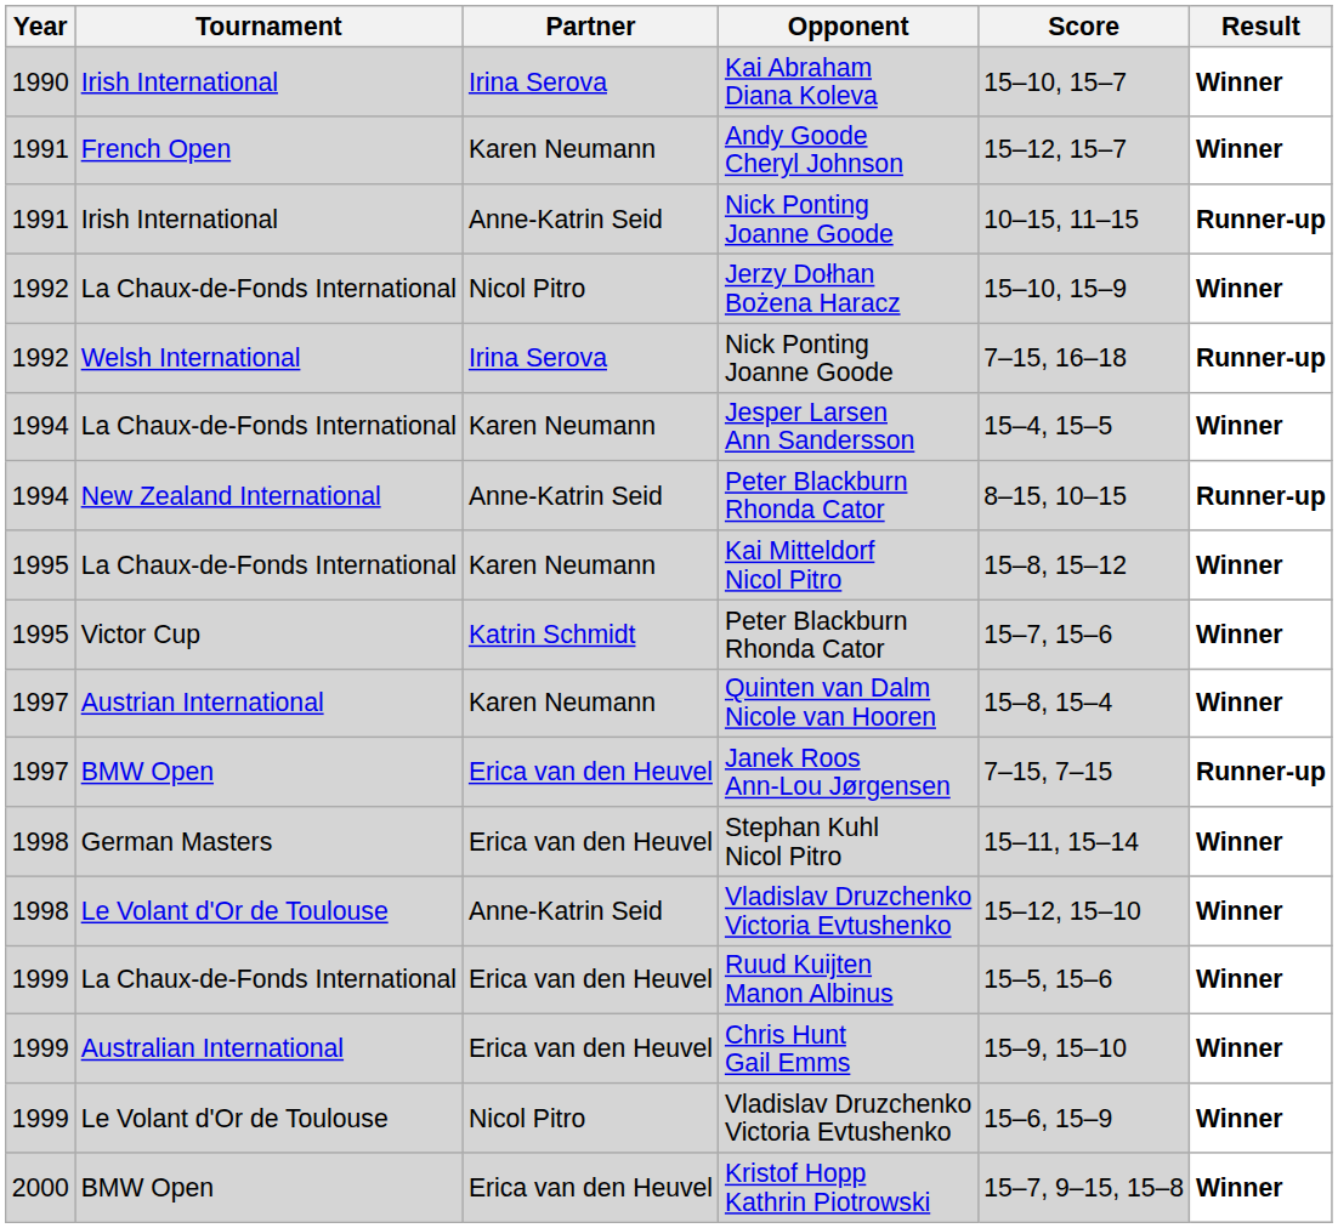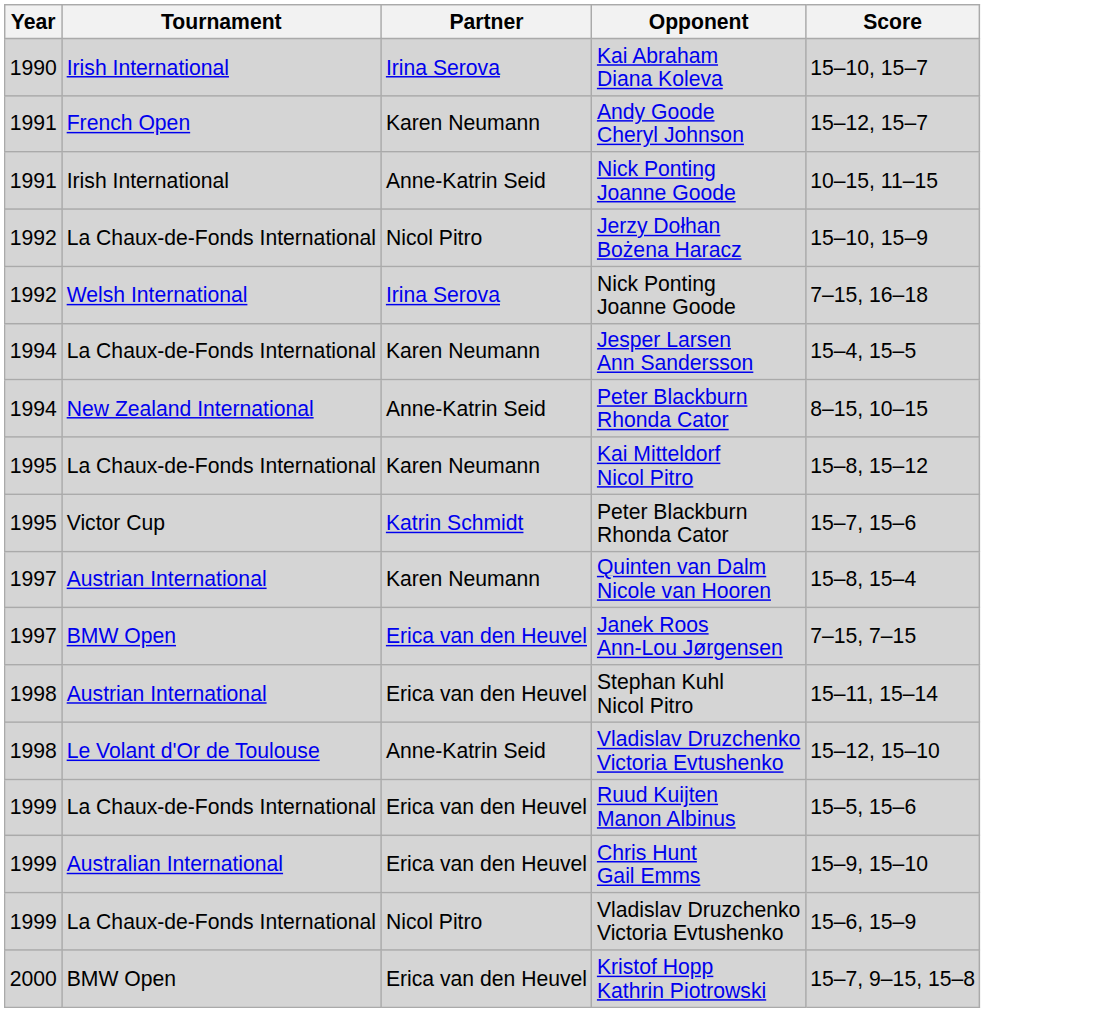 <table class="sortable wikitable" style="font-size: 90%;">
 <tr>
 <th>Year</th>
 <th>Tournament</th>
 <th>Partner</th>
 <th>Opponent</th>
 <th>Score</th>
-<th>Result</th>
 </tr>
 <tr style="background:#D5D5D5">
 <td align="center">1990</td>
 <td align="left"><a href='#'>Irish International</a></td>
 <td align="left"> <a href='#'>Irina Serova</a></td>
 <td align="left"> <a href='#'>Kai Abraham</a> <br>  <a href='#'>Diana Koleva</a></td>
 <td align="left">15–10, 15–7</td>
-<td style="text-align:left; background:white"> <strong>Winner</strong></td>
 </tr>
 <tr style="background:#D5D5D5">
 <td align="center">1991</td>
 <td align="left"><a href='#'>French Open</a></td>
 <td align="left"> Karen Neumann</td>
 <td align="left"> <a href='#'>Andy Goode</a> <br>  <a href='#'>Cheryl Johnson</a></td>
 <td align="left">15–12, 15–7</td>
-<td style="text-align:left; background:white"> <strong>Winner</strong></td>
 </tr>
 <tr style="background:#D5D5D5">
 <td align="center">1991</td>
 <td align="left">Irish International</td>
 <td align="left"> Anne-Katrin Seid</td>
 <td align="left"> <a href='#'>Nick Ponting</a> <br>  <a href='#'>Joanne Goode</a></td>
 <td align="left">10–15, 11–15</td>
-<td style="text-align:left; background:white"> <strong>Runner-up</strong></td>
 </tr>
 <tr style="background:#D5D5D5">
 <td align="center">1992</td>
 <td align="left">La Chaux-de-Fonds International</td>
 <td align="left"> Nicol Pitro</td>
 <td align="left"> <a href='#'>Jerzy Dołhan</a> <br>  <a href='#'>Bożena Haracz</a></td>
 <td align="left">15–10, 15–9</td>
-<td style="text-align:left; background:white"> <strong>Winner</strong></td>
 </tr>
 <tr style="background:#D5D5D5">
 <td align="center">1992</td>
 <td align="left"><a href='#'>Welsh International</a></td>
 <td align="left"> <a href='#'>Irina Serova</a></td>
 <td align="left"> Nick Ponting <br>  Joanne Goode</td>
 <td align="left">7–15, 16–18</td>
-<td style="text-align:left; background:white"> <strong>Runner-up</strong></td>
 </tr>
 <tr style="background:#D5D5D5">
 <td align="center">1994</td>
 <td align="left">La Chaux-de-Fonds International</td>
 <td align="left"> Karen Neumann</td>
 <td align="left"> <a href='#'>Jesper Larsen</a> <br>  <a href='#'>Ann Sandersson</a></td>
 <td align="left">15–4, 15–5</td>
-<td style="text-align:left; background:white"> <strong>Winner</strong></td>
 </tr>
 <tr style="background:#D5D5D5">
 <td align="center">1994</td>
 <td align="left"><a href='#'>New Zealand International</a></td>
 <td align="left"> Anne-Katrin Seid</td>
 <td align="left"> <a href='#'>Peter Blackburn</a> <br>  <a href='#'>Rhonda Cator</a></td>
 <td align="left">8–15, 10–15</td>
-<td style="text-align:left; background:white"> <strong>Runner-up</strong></td>
 </tr>
 <tr style="background:#D5D5D5">
 <td align="center">1995</td>
 <td align="left">La Chaux-de-Fonds International</td>
 <td align="left"> Karen Neumann</td>
 <td align="left"> <a href='#'>Kai Mitteldorf</a> <br>  <a href='#'>Nicol Pitro</a></td>
 <td align="left">15–8, 15–12</td>
-<td style="text-align:left; background:white"> <strong>Winner</strong></td>
 </tr>
 <tr style="background:#D5D5D5">
 <td align="center">1995</td>
 <td align="left">Victor Cup</td>
 <td align="left"> <a href='#'>Katrin Schmidt</a></td>
 <td align="left"> Peter Blackburn <br>  Rhonda Cator</td>
 <td align="left">15–7, 15–6</td>
-<td style="text-align:left; background:white"> <strong>Winner</strong></td>
 </tr>
 <tr style="background:#D5D5D5">
 <td align="center">1997</td>
 <td align="left"><a href='#'>Austrian International</a></td>
 <td align="left"> Karen Neumann</td>
 <td align="left"> <a href='#'>Quinten van Dalm</a> <br>  <a href='#'>Nicole van Hooren</a></td>
 <td align="left">15–8, 15–4</td>
-<td style="text-align:left; background:white"> <strong>Winner</strong></td>
 </tr>
 <tr style="background:#D5D5D5">
 <td align="center">1997</td>
 <td align="left"><a href='#'>BMW Open</a></td>
 <td align="left"> <a href='#'>Erica van den Heuvel</a></td>
 <td align="left"> <a href='#'>Janek Roos</a> <br>  <a href='#'>Ann-Lou Jørgensen</a></td>
 <td align="left">7–15, 7–15</td>
-<td style="text-align:left; background:white"> <strong>Runner-up</strong></td>
 </tr>
 <tr style="background:#D5D5D5">
 <td align="center">1998</td>
-<td align="left">German Masters</td>
+<td align="left"><a href='#'>Austrian International</a></td>
 <td align="left"> Erica van den Heuvel</td>
 <td align="left"> Stephan Kuhl <br>  Nicol Pitro</td>
 <td align="left">15–11, 15–14</td>
-<td style="text-align:left; background:white"> <strong>Winner</strong></td>
 </tr>
 <tr style="background:#D5D5D5">
 <td align="center">1998</td>
 <td align="left"><a href='#'>Le Volant d'Or de Toulouse</a></td>
 <td align="left"> Anne-Katrin Seid</td>
 <td align="left"> <a href='#'>Vladislav Druzchenko</a> <br>  <a href='#'>Victoria Evtushenko</a></td>
 <td align="left">15–12, 15–10</td>
-<td style="text-align:left; background:white"> <strong>Winner</strong></td>
 </tr>
 <tr style="background:#D5D5D5">
 <td align="center">1999</td>
 <td align="left">La Chaux-de-Fonds International</td>
 <td align="left"> Erica van den Heuvel</td>
 <td align="left"> <a href='#'>Ruud Kuijten</a> <br>  <a href='#'>Manon Albinus</a></td>
 <td align="left">15–5, 15–6</td>
-<td style="text-align:left; background:white"> <strong>Winner</strong></td>
 </tr>
 <tr style="background:#D5D5D5">
 <td align="center">1999</td>
 <td align="left"><a href='#'>Australian International</a></td>
 <td align="left"> Erica van den Heuvel</td>
 <td align="left"> <a href='#'>Chris Hunt</a> <br>  <a href='#'>Gail Emms</a></td>
 <td align="left">15–9, 15–10</td>
-<td style="text-align:left; background:white"> <strong>Winner</strong></td>
 </tr>
 <tr style="background:#D5D5D5">
 <td align="center">1999</td>
-<td align="left">Le Volant d'Or de Toulouse</td>
+<td align="left">La Chaux-de-Fonds International</td>
 <td align="left"> Nicol Pitro</td>
 <td align="left"> Vladislav Druzchenko <br>  Victoria Evtushenko</td>
 <td align="left">15–6, 15–9</td>
-<td style="text-align:left; background:white"> <strong>Winner</strong></td>
 </tr>
 <tr style="background:#D5D5D5">
 <td align="center">2000</td>
 <td align="left">BMW Open</td>
 <td align="left"> Erica van den Heuvel</td>
 <td align="left"> <a href='#'>Kristof Hopp</a> <br>  <a href='#'>Kathrin Piotrowski</a></td>
 <td align="left">15–7, 9–15, 15–8</td>
-<td style="text-align:left; background:white"> <strong>Winner</strong></td>
 </tr>
 </table>
